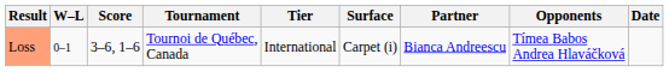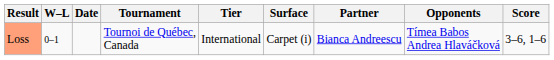 <table class="sortable wikitable">
 <tr>
 <th>Result</th>
 <th class="unsortable">W–L</th>
-<th class="unsortable">Score</th>
+<th>Date</th>
 <th>Tournament</th>
 <th>Tier</th>
 <th>Surface</th>
 <th>Partner</th>
 <th>Opponents</th>
-<th>Date</th>
+<th class="unsortable">Score</th>
 </tr>
 <tr>
 <td style="background:#ffa07a;">Loss</td>
 <td><small>0–1</small></td>
-<td>3–6, 1–6</td>
+<td><a href='#'></a></td>
 <td><a href='#'>Tournoi de Québec</a>,<br>Canada</td>
 <td>International</td>
 <td>Carpet (i)</td>
 <td> <a href='#'>Bianca Andreescu</a></td>
 <td> <a href='#'>Tímea Babos</a><br> <a href='#'>Andrea Hlaváčková</a></td>
-<td><a href='#'></a></td>
+<td>3–6, 1–6</td>
 </tr>
 </table>
